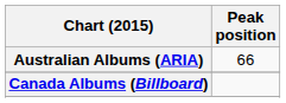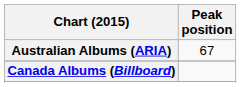 <table class="wikitable sortable plainrowheaders" style="text-align:center">
 <tr>
 <th scope="col">Chart (2015)</th>
 <th scope="col">Peak<br> position</th>
 </tr>
 <tr>
 <th scope="row">Australian Albums (<a href='#'>ARIA</a>)</th>
-<td>66</td>
+<td>67</td>
 </tr>
 <tr>
 </tr>
 <tr>
 </tr>
 <tr>
 </tr>
 <tr>
 <th scope="row"><a href='#'>Canada Albums</a> (<em><a href='#'>Billboard</a></em>)</th>
 <td></td>
 </tr>
 <tr>
 </tr>
 <tr>
 </tr>
 <tr>
 </tr>
 <tr>
 </tr>
 <tr>
 </tr>
 <tr>
 </tr>
 <tr>
 </tr>
 <tr>
 </tr>
 <tr>
 </tr>
 <tr>
 </tr>
 <tr>
 </tr>
 </table>
